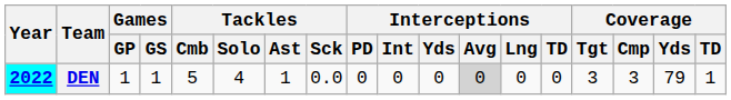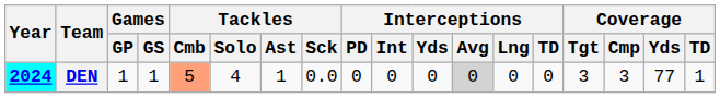 <table class="wikitable" style="text-align:center;">
 <tr>
 <th rowspan="2">Year</th>
 <th rowspan="2">Team</th>
 <th colspan="2">Games</th>
 <th colspan="4">Tackles</th>
 <th colspan="6">Interceptions</th>
 <th colspan="4">Coverage</th>
 </tr>
 <tr>
 <th>GP</th>
 <th>GS</th>
 <th>Cmb</th>
 <th>Solo</th>
 <th>Ast</th>
 <th>Sck</th>
 <th>PD</th>
 <th>Int</th>
 <th>Yds</th>
 <th>Avg</th>
 <th>Lng</th>
 <th>TD</th>
 <th>Tgt</th>
 <th>Cmp</th>
 <th>Yds</th>
 <th>TD</th>
 </tr>
 <tr>
-<th style="background:#00ffff;"><a href='#'>2022</a></th>
+<th style="background:#00ffff;"><a href='#'>2024</a></th>
 <th><a href='#'>DEN</a></th>
 <td>1</td>
 <td>1</td>
-<td>5</td>
+<td style="background: lightsalmon;">5</td>
 <td>4</td>
 <td>1</td>
 <td>0.0</td>
 <td>0</td>
 <td>0</td>
 <td>0</td>
 <td style="background: lightgrey;">0</td>
 <td>0</td>
 <td>0</td>
 <td>3</td>
 <td>3</td>
-<td>79</td>
+<td>77</td>
 <td>1</td>
 </tr>
 </table>
